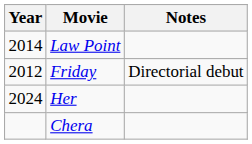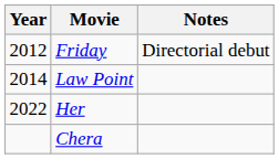 <table class="wikitable">
 <tr>
 <th>Year</th>
 <th>Movie</th>
 <th>Notes</th>
 </tr>
 <tr>
+<td>2012</td>
+<td><em><a href='#'>Friday</a></em></td>
+<td>Directorial debut</td>
+</tr>
+<tr>
 <td>2014</td>
 <td><em><a href='#'>Law Point</a></em></td>
 <td></td>
 </tr>
 <tr>
-<td>2012</td>
-<td><em><a href='#'>Friday</a></em></td>
-<td>Directorial debut</td>
-</tr>
-<tr>
-<td>2024</td>
+<td>2022</td>
 <td><em><a href='#'>Her</a></em></td>
 <td></td>
 </tr>
 <tr>
 <td></td>
 <td><em><a href='#'>Chera</a></em></td>
 <td></td>
 </tr>
 </table>
